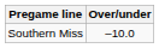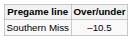 <table class="wikitable" style="margin-right: auto; margin-right: auto; border: none;">
 <tr align="center">
 <th style=>Pregame line</th>
 <th style=>Over/under</th>
 </tr>
 <tr align="center">
 <td>Southern Miss</td>
-<td>–10.0</td>
+<td>–10.5</td>
 </tr>
 </table>
